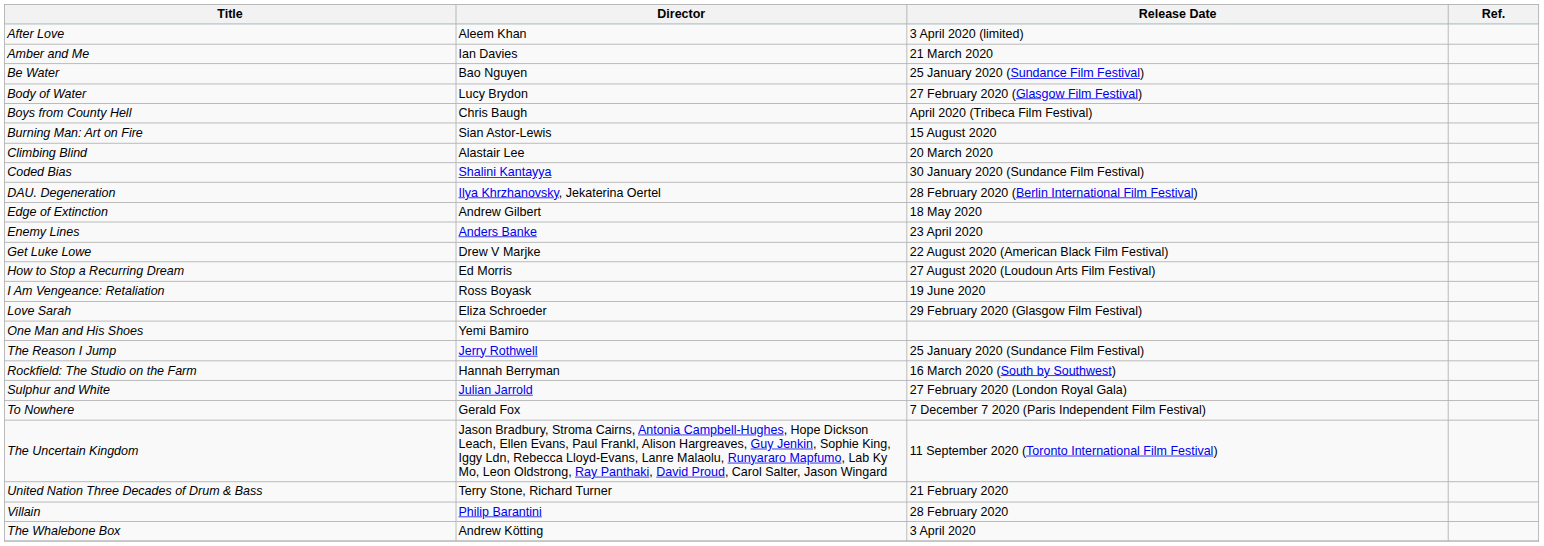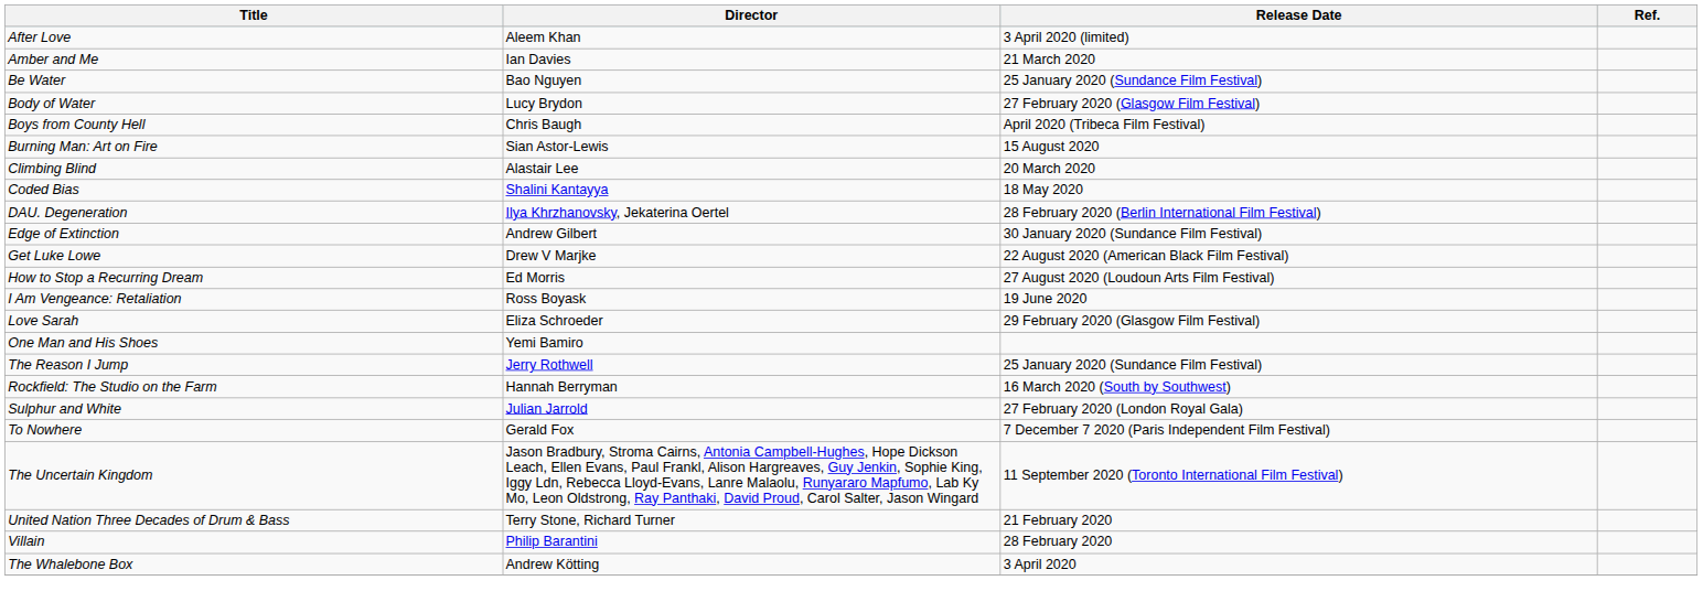 <table class="wikitable">
 <tr style="background:#b0e0e6; text-align:center;">
 <th style="width:25%;">Title</th>
 <th style="width:25%;">Director</th>
 <th style="width:30%;">Release Date</th>
 <th style="width:5%;">Ref.</th>
 </tr>
 <tr>
 <td><em>After Love</em></td>
 <td>Aleem Khan</td>
 <td>3 April 2020	(limited)</td>
 <td></td>
 </tr>
 <tr>
 <td><em>Amber and Me</em></td>
 <td>Ian Davies</td>
 <td>21 March 2020</td>
 <td></td>
 </tr>
 <tr>
 <td><em>Be Water</em></td>
 <td>Bao Nguyen</td>
 <td>25 January 2020 (<a href='#'>Sundance Film Festival</a>)</td>
 <td></td>
 </tr>
 <tr>
 <td><em>Body of Water</em></td>
 <td>Lucy Brydon</td>
 <td>27 February 2020 (<a href='#'>Glasgow Film Festival</a>)</td>
 <td></td>
 </tr>
 <tr>
 <td><em>Boys from County Hell</em></td>
 <td>Chris Baugh</td>
 <td>April 2020 (Tribeca Film Festival)</td>
 <td></td>
 </tr>
 <tr>
 <td><em>Burning Man: Art on Fire</em></td>
 <td>Sian Astor-Lewis</td>
 <td>15 August 2020</td>
 <td></td>
 </tr>
 <tr>
 <td><em>Climbing Blind</em></td>
 <td>Alastair Lee</td>
 <td>20 March 2020</td>
 <td></td>
 </tr>
 <tr>
 <td><em>Coded Bias</em></td>
 <td><a href='#'>Shalini Kantayya</a></td>
-<td>30 January 2020 (Sundance Film Festival)</td>
+<td>18 May 2020</td>
 <td></td>
 </tr>
 <tr>
 <td><em>DAU. Degeneration</em></td>
 <td><a href='#'>Ilya Khrzhanovsky</a>, Jekaterina Oertel</td>
 <td>28 February 2020 (<a href='#'>Berlin International Film Festival</a>)</td>
 <td></td>
 </tr>
 <tr>
 <td><em>Edge of Extinction</em></td>
 <td>Andrew Gilbert</td>
-<td>18 May 2020</td>
-<td></td>
-</tr>
-<tr>
-<td><em>Enemy Lines</em></td>
-<td><a href='#'>Anders Banke</a></td>
-<td>23 April 2020</td>
+<td>30 January 2020 (Sundance Film Festival)</td>
 <td></td>
 </tr>
 <tr>
 <td><em>Get Luke Lowe</em></td>
 <td>Drew V Marjke</td>
 <td>22 August 2020 (American Black Film Festival)</td>
 <td></td>
 </tr>
 <tr>
 <td><em>How to Stop a Recurring Dream</em></td>
 <td>Ed Morris</td>
 <td>27 August 2020 (Loudoun Arts Film Festival)</td>
 <td></td>
 </tr>
 <tr>
 <td><em>I Am Vengeance: Retaliation</em></td>
 <td>Ross Boyask</td>
 <td>19 June 2020</td>
 <td></td>
 </tr>
 <tr>
 <td><em>Love Sarah</em></td>
 <td>Eliza Schroeder</td>
 <td>29 February 2020 (Glasgow Film Festival)</td>
 <td></td>
 </tr>
 <tr>
 <td><em>One Man and His Shoes</em></td>
 <td>Yemi Bamiro</td>
 <td></td>
 <td></td>
 </tr>
 <tr>
 <td><em>The Reason I Jump</em></td>
 <td><a href='#'>Jerry Rothwell</a></td>
 <td>25 January 2020 (Sundance Film Festival)</td>
 <td></td>
 </tr>
 <tr>
 <td><em>Rockfield: The Studio on the Farm</em></td>
 <td>Hannah Berryman</td>
 <td>16 March 2020 (<a href='#'>South by Southwest</a>)</td>
 <td></td>
 </tr>
 <tr>
 <td><em>Sulphur and White</em></td>
 <td><a href='#'>Julian Jarrold</a></td>
 <td>27 February 2020 (London Royal Gala)</td>
 <td></td>
 </tr>
 <tr>
 <td><em>To Nowhere</em></td>
 <td>Gerald Fox</td>
 <td>7 December 7 2020 (Paris Independent Film Festival)</td>
 <td></td>
 </tr>
 <tr>
 <td><em>The Uncertain Kingdom</em></td>
 <td>Jason Bradbury, Stroma Cairns, <a href='#'>Antonia Campbell-Hughes</a>, Hope Dickson Leach, Ellen Evans, Paul Frankl, Alison Hargreaves, <a href='#'>Guy Jenkin</a>, Sophie King, Iggy Ldn, Rebecca Lloyd-Evans, Lanre Malaolu, <a href='#'>Runyararo Mapfumo</a>, Lab Ky Mo, Leon Oldstrong, <a href='#'>Ray Panthaki</a>, <a href='#'>David Proud</a>, Carol Salter, Jason Wingard</td>
 <td>11 September 2020 (<a href='#'>Toronto International Film Festival</a>)</td>
 <td></td>
 </tr>
 <tr>
 <td><em>United Nation Three Decades of Drum & Bass</em></td>
 <td>Terry Stone, Richard Turner</td>
 <td>21 February 2020</td>
 <td></td>
 </tr>
 <tr>
 <td><em>Villain</em></td>
 <td><a href='#'>Philip Barantini</a></td>
 <td>28 February 2020</td>
 <td></td>
 </tr>
 <tr>
 <td><em>The Whalebone Box</em></td>
 <td>Andrew Kötting</td>
 <td>3 April 2020</td>
 <td></td>
 </tr>
 <tr>
 </tr>
 </table>
